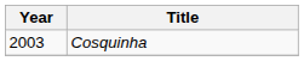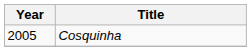 <table class="wikitable sortable">
 <tr>
 <th width=055>Year</th>
 <th width=225>Title</th>
 </tr>
 <tr>
-<td>2003</td>
+<td>2005</td>
 <td><em>Cosquinha</em></td>
 </tr>
 <tr>
 </tr>
 </table>
